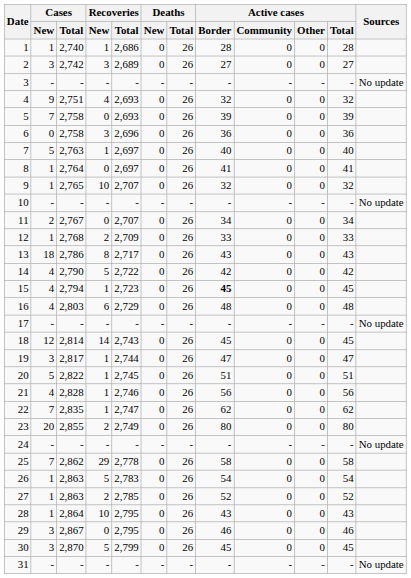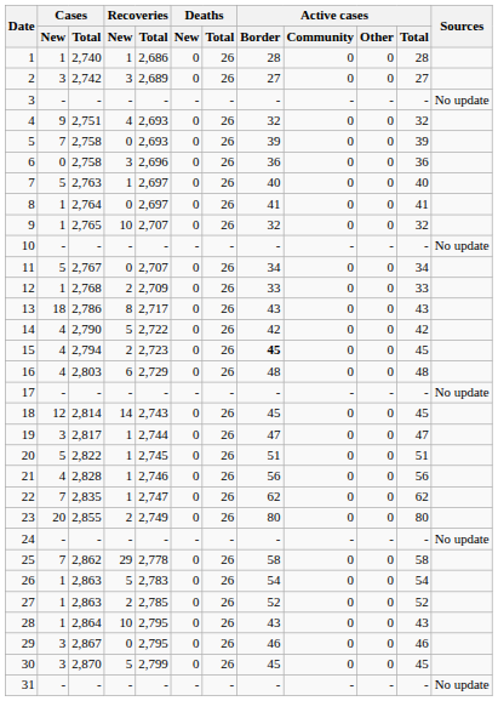 <table class="wikitable sortable mw-collapsible mw-collapsed sticky-header-multi sort-under" style="text-align:right;">
 <tr>
 <th rowspan=2>Date</th>
 <th colspan=2>Cases</th>
 <th colspan=2>Recoveries</th>
 <th colspan=2>Deaths</th>
 <th colspan=4>Active cases</th>
 <th rowspan=2 class="unsortable">Sources</th>
 </tr>
 <tr>
 <th>New</th>
 <th>Total</th>
 <th>New</th>
 <th>Total</th>
 <th>New</th>
 <th>Total</th>
 <th>Border</th>
 <th>Community</th>
 <th>Other</th>
 <th>Total</th>
 </tr>
 <tr>
 <td>1</td>
 <td>1</td>
 <td>2,740</td>
 <td>1</td>
 <td>2,686</td>
 <td>0</td>
 <td>26</td>
 <td>28</td>
 <td>0</td>
 <td>0</td>
 <td>28</td>
 <td></td>
 </tr>
 <tr>
 <td>2</td>
 <td>3</td>
 <td>2,742</td>
 <td>3</td>
 <td>2,689</td>
 <td>0</td>
 <td>26</td>
 <td>27</td>
 <td>0</td>
 <td>0</td>
 <td>27</td>
 <td></td>
 </tr>
 <tr>
 <td>3</td>
 <td>-</td>
 <td>-</td>
 <td>-</td>
 <td>-</td>
 <td>-</td>
 <td>-</td>
 <td>-</td>
 <td>-</td>
 <td>-</td>
 <td>-</td>
 <td>No update</td>
 </tr>
 <tr>
 <td>4</td>
 <td>9</td>
 <td>2,751</td>
 <td>4</td>
 <td>2,693</td>
 <td>0</td>
 <td>26</td>
 <td>32</td>
 <td>0</td>
 <td>0</td>
 <td>32</td>
 <td></td>
 </tr>
 <tr>
 <td>5</td>
 <td>7</td>
 <td>2,758</td>
 <td>0</td>
 <td>2,693</td>
 <td>0</td>
 <td>26</td>
 <td>39</td>
 <td>0</td>
 <td>0</td>
 <td>39</td>
 <td></td>
 </tr>
 <tr>
 <td>6</td>
 <td>0</td>
 <td>2,758</td>
 <td>3</td>
 <td>2,696</td>
 <td>0</td>
 <td>26</td>
 <td>36</td>
 <td>0</td>
 <td>0</td>
 <td>36</td>
 <td></td>
 </tr>
 <tr>
 <td>7</td>
 <td>5</td>
 <td>2,763</td>
 <td>1</td>
 <td>2,697</td>
 <td>0</td>
 <td>26</td>
 <td>40</td>
 <td>0</td>
 <td>0</td>
 <td>40</td>
 <td></td>
 </tr>
 <tr>
 <td>8</td>
 <td>1</td>
 <td>2,764</td>
 <td>0</td>
 <td>2,697</td>
 <td>0</td>
 <td>26</td>
 <td>41</td>
 <td>0</td>
 <td>0</td>
 <td>41</td>
 <td></td>
 </tr>
 <tr>
 <td>9</td>
 <td>1</td>
 <td>2,765</td>
 <td>10</td>
 <td>2,707</td>
 <td>0</td>
 <td>26</td>
 <td>32</td>
 <td>0</td>
 <td>0</td>
 <td>32</td>
 <td></td>
 </tr>
 <tr>
 <td>10</td>
 <td>-</td>
 <td>-</td>
 <td>-</td>
 <td>-</td>
 <td>-</td>
 <td>-</td>
 <td>-</td>
 <td>-</td>
 <td>-</td>
 <td>-</td>
 <td>No update</td>
 </tr>
 <tr>
 <td>11</td>
-<td>2</td>
+<td>5</td>
 <td>2,767</td>
 <td>0</td>
 <td>2,707</td>
 <td>0</td>
 <td>26</td>
 <td>34</td>
 <td>0</td>
 <td>0</td>
 <td>34</td>
 <td></td>
 </tr>
 <tr>
 <td>12</td>
 <td>1</td>
 <td>2,768</td>
 <td>2</td>
 <td>2,709</td>
 <td>0</td>
 <td>26</td>
 <td>33</td>
 <td>0</td>
 <td>0</td>
 <td>33</td>
 <td></td>
 </tr>
 <tr>
 <td>13</td>
 <td>18</td>
 <td>2,786</td>
 <td>8</td>
 <td>2,717</td>
 <td>0</td>
 <td>26</td>
 <td>43</td>
 <td>0</td>
 <td>0</td>
 <td>43</td>
 <td></td>
 </tr>
 <tr>
 <td>14</td>
 <td>4</td>
 <td>2,790</td>
 <td>5</td>
 <td>2,722</td>
 <td>0</td>
 <td>26</td>
 <td>42</td>
 <td>0</td>
 <td>0</td>
 <td>42</td>
 <td></td>
 </tr>
 <tr>
 <td>15</td>
 <td>4</td>
 <td>2,794</td>
-<td>1</td>
+<td>2</td>
 <td>2,723</td>
 <td>0</td>
 <td>26</td>
 <td><strong>45</strong></td>
 <td>0</td>
 <td>0</td>
 <td>45</td>
 <td></td>
 </tr>
 <tr>
 <td>16</td>
 <td>4</td>
 <td>2,803</td>
 <td>6</td>
 <td>2,729</td>
 <td>0</td>
 <td>26</td>
 <td>48</td>
 <td>0</td>
 <td>0</td>
 <td>48</td>
 <td></td>
 </tr>
 <tr>
 <td>17</td>
 <td>-</td>
 <td>-</td>
 <td>-</td>
 <td>-</td>
 <td>-</td>
 <td>-</td>
 <td>-</td>
 <td>-</td>
 <td>-</td>
 <td>-</td>
 <td>No update</td>
 </tr>
 <tr>
 <td>18</td>
 <td>12</td>
 <td>2,814</td>
 <td>14</td>
 <td>2,743</td>
 <td>0</td>
 <td>26</td>
 <td>45</td>
 <td>0</td>
 <td>0</td>
 <td>45</td>
 <td></td>
 </tr>
 <tr>
 <td>19</td>
 <td>3</td>
 <td>2,817</td>
 <td>1</td>
 <td>2,744</td>
 <td>0</td>
 <td>26</td>
 <td>47</td>
 <td>0</td>
 <td>0</td>
 <td>47</td>
 <td></td>
 </tr>
 <tr>
 <td>20</td>
 <td>5</td>
 <td>2,822</td>
 <td>1</td>
 <td>2,745</td>
 <td>0</td>
 <td>26</td>
 <td>51</td>
 <td>0</td>
 <td>0</td>
 <td>51</td>
 <td></td>
 </tr>
 <tr>
 <td>21</td>
 <td>4</td>
 <td>2,828</td>
 <td>1</td>
 <td>2,746</td>
 <td>0</td>
 <td>26</td>
 <td>56</td>
 <td>0</td>
 <td>0</td>
 <td>56</td>
 <td></td>
 </tr>
 <tr>
 <td>22</td>
 <td>7</td>
 <td>2,835</td>
 <td>1</td>
 <td>2,747</td>
 <td>0</td>
 <td>26</td>
 <td>62</td>
 <td>0</td>
 <td>0</td>
 <td>62</td>
 <td></td>
 </tr>
 <tr>
 <td>23</td>
 <td>20</td>
 <td>2,855</td>
 <td>2</td>
 <td>2,749</td>
 <td>0</td>
 <td>26</td>
 <td>80</td>
 <td>0</td>
 <td>0</td>
 <td>80</td>
 <td></td>
 </tr>
 <tr>
 <td>24</td>
 <td>-</td>
 <td>-</td>
 <td>-</td>
 <td>-</td>
 <td>-</td>
 <td>-</td>
 <td>-</td>
 <td>-</td>
 <td>-</td>
 <td>-</td>
 <td>No update</td>
 </tr>
 <tr>
 <td>25</td>
 <td>7</td>
 <td>2,862</td>
 <td>29</td>
 <td>2,778</td>
 <td>0</td>
 <td>26</td>
 <td>58</td>
 <td>0</td>
 <td>0</td>
 <td>58</td>
 <td></td>
 </tr>
 <tr>
 <td>26</td>
 <td>1</td>
 <td>2,863</td>
 <td>5</td>
 <td>2,783</td>
 <td>0</td>
 <td>26</td>
 <td>54</td>
 <td>0</td>
 <td>0</td>
 <td>54</td>
 <td></td>
 </tr>
 <tr>
 <td>27</td>
 <td>1</td>
 <td>2,863</td>
 <td>2</td>
 <td>2,785</td>
 <td>0</td>
 <td>26</td>
 <td>52</td>
 <td>0</td>
 <td>0</td>
 <td>52</td>
 <td></td>
 </tr>
 <tr>
 <td>28</td>
 <td>1</td>
 <td>2,864</td>
 <td>10</td>
 <td>2,795</td>
 <td>0</td>
 <td>26</td>
 <td>43</td>
 <td>0</td>
 <td>0</td>
 <td>43</td>
 <td></td>
 </tr>
 <tr>
 <td>29</td>
 <td>3</td>
 <td>2,867</td>
 <td>0</td>
 <td>2,795</td>
 <td>0</td>
 <td>26</td>
 <td>46</td>
 <td>0</td>
 <td>0</td>
 <td>46</td>
 <td></td>
 </tr>
 <tr>
 <td>30</td>
 <td>3</td>
 <td>2,870</td>
 <td>5</td>
 <td>2,799</td>
 <td>0</td>
 <td>26</td>
 <td>45</td>
 <td>0</td>
 <td>0</td>
 <td>45</td>
 <td></td>
 </tr>
 <tr>
 <td>31</td>
 <td>-</td>
 <td>-</td>
 <td>-</td>
 <td>-</td>
 <td>-</td>
 <td>-</td>
 <td>-</td>
 <td>-</td>
 <td>-</td>
 <td>-</td>
 <td>No update</td>
 </tr>
 </table>
